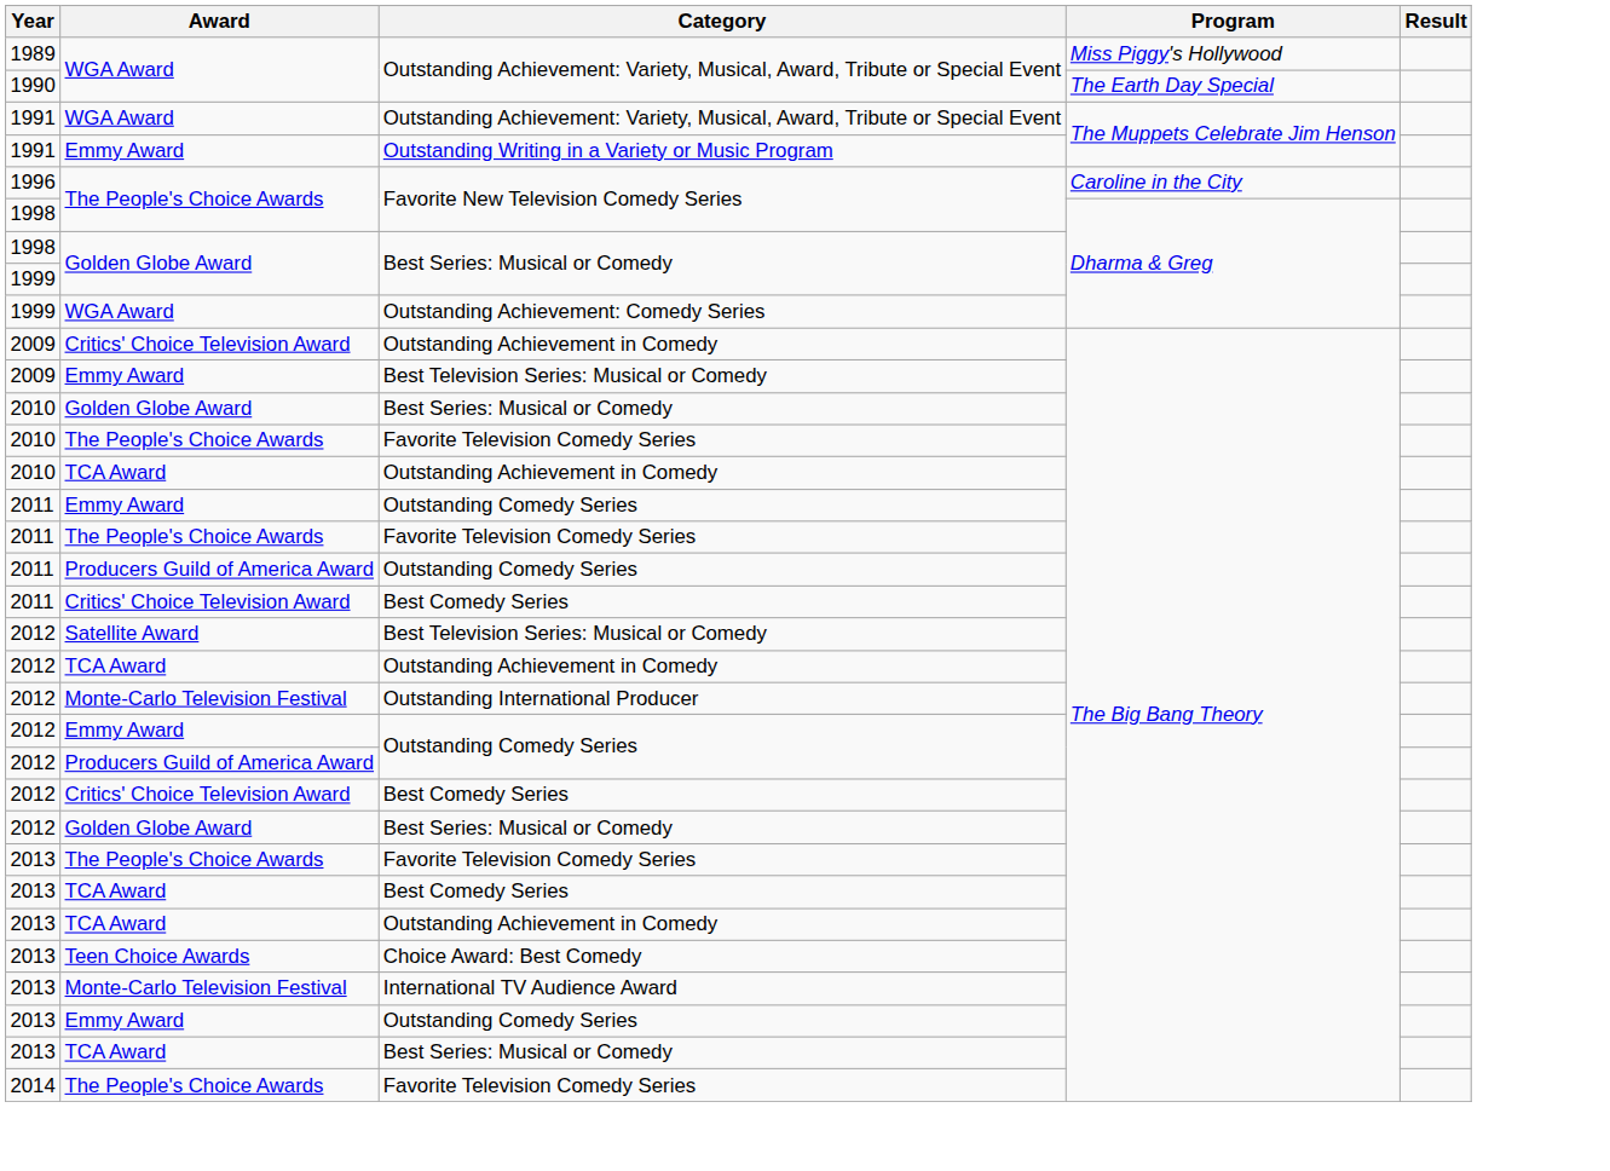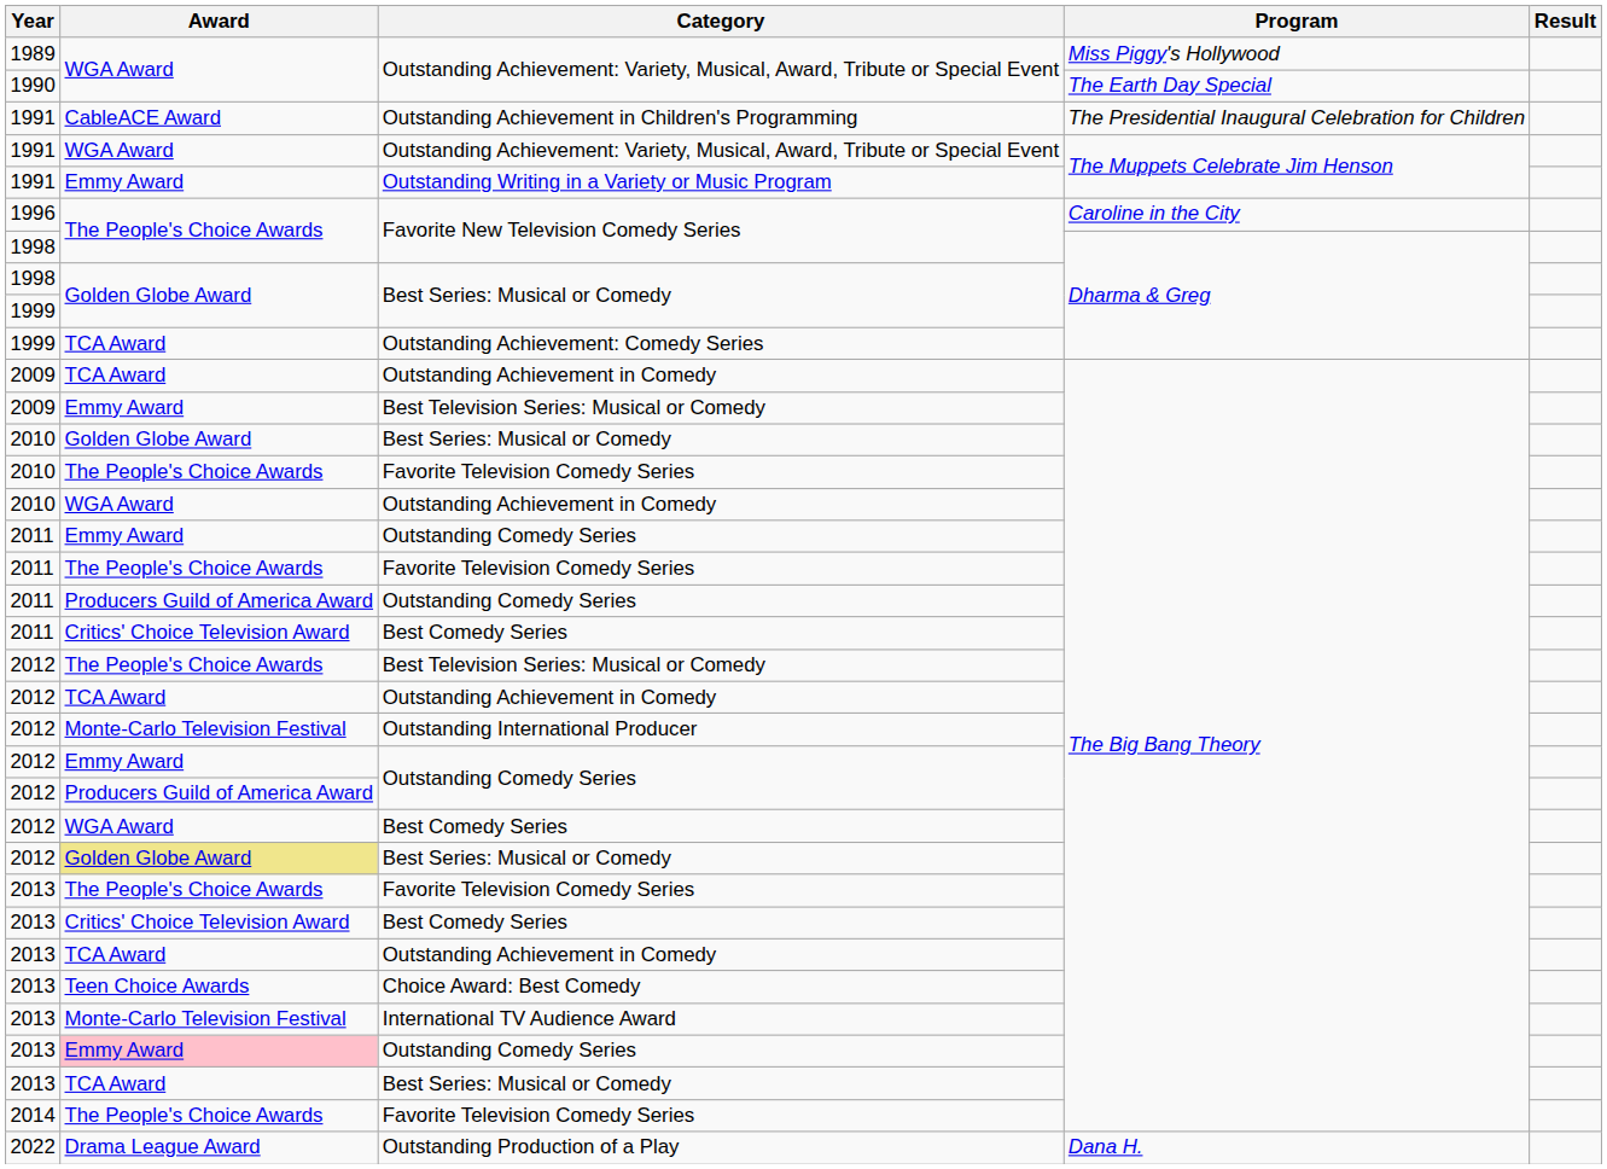 <table class="wikitable plainrowheaders sortable">
 <tr>
 <th scope="col">Year</th>
 <th scope="col">Award</th>
 <th scope="col">Category</th>
 <th scope="col">Program</th>
 <th scope="col">Result</th>
 </tr>
 <tr>
 <td>1989</td>
 <td rowspan="2"><a href='#'>WGA Award</a></td>
 <td rowspan="2">Outstanding Achievement: Variety, Musical, Award, Tribute or Special Event</td>
 <td><em><a href='#'>Miss Piggy</a>'s Hollywood</em></td>
 <td></td>
 </tr>
 <tr>
 <td>1990</td>
 <td><em><a href='#'>The Earth Day Special</a></em></td>
+<td></td>
+</tr>
+<tr>
+<td>1991</td>
+<td><a href='#'>CableACE Award</a></td>
+<td>Outstanding Achievement in Children's Programming</td>
+<td><em>The Presidential Inaugural Celebration for Children </em></td>
 <td></td>
 </tr>
 <tr>
 <td>1991</td>
 <td><a href='#'>WGA Award</a></td>
 <td>Outstanding Achievement: Variety, Musical, Award, Tribute or Special Event</td>
 <td rowspan="2"><em><a href='#'>The Muppets Celebrate Jim Henson</a> </em></td>
 <td></td>
 </tr>
 <tr>
 <td>1991</td>
 <td><a href='#'>Emmy Award</a></td>
 <td><a href='#'>Outstanding Writing in a Variety or Music Program</a></td>
 <td></td>
 </tr>
 <tr>
 <td>1996</td>
 <td rowspan="2"><a href='#'>The People's Choice Awards</a></td>
 <td rowspan="2">Favorite New Television Comedy Series</td>
 <td><em><a href='#'>Caroline in the City</a></em></td>
 <td></td>
 </tr>
 <tr>
 <td>1998</td>
 <td rowspan="4"><em><a href='#'>Dharma & Greg</a></em></td>
 <td></td>
 </tr>
 <tr>
 <td>1998</td>
 <td rowspan="2"><a href='#'>Golden Globe Award</a></td>
 <td rowspan="2">Best Series: Musical or Comedy</td>
 <td></td>
 </tr>
 <tr>
 <td>1999</td>
 <td></td>
 </tr>
 <tr>
 <td>1999</td>
-<td><a href='#'>WGA Award</a></td>
+<td><a href='#'>TCA Award</a></td>
 <td>Outstanding Achievement: Comedy Series</td>
 <td></td>
 </tr>
 <tr>
 <td>2009</td>
-<td><a href='#'>Critics' Choice Television Award</a></td>
+<td><a href='#'>TCA Award</a></td>
 <td>Outstanding Achievement in Comedy</td>
 <td rowspan="24"><em><a href='#'>The Big Bang Theory</a></em></td>
 <td></td>
 </tr>
 <tr>
 <td>2009</td>
 <td><a href='#'>Emmy Award</a></td>
 <td>Best Television Series: Musical or Comedy</td>
 <td></td>
 </tr>
 <tr>
 <td>2010</td>
 <td><a href='#'>Golden Globe Award</a></td>
 <td>Best Series: Musical or Comedy</td>
 <td></td>
 </tr>
 <tr>
 <td>2010</td>
 <td><a href='#'>The People's Choice Awards</a></td>
 <td>Favorite Television Comedy Series</td>
 <td></td>
 </tr>
 <tr>
 <td>2010</td>
-<td><a href='#'>TCA Award</a></td>
+<td><a href='#'>WGA Award</a></td>
 <td>Outstanding Achievement in Comedy</td>
 <td></td>
 </tr>
 <tr>
 <td>2011</td>
 <td><a href='#'>Emmy Award</a></td>
 <td>Outstanding Comedy Series</td>
 <td></td>
 </tr>
 <tr>
 <td>2011</td>
 <td><a href='#'>The People's Choice Awards</a></td>
 <td>Favorite Television Comedy Series</td>
 <td></td>
 </tr>
 <tr>
 <td>2011</td>
 <td><a href='#'>Producers Guild of America Award</a></td>
 <td>Outstanding Comedy Series</td>
 <td></td>
 </tr>
 <tr>
 <td>2011</td>
 <td><a href='#'>Critics' Choice Television Award</a></td>
 <td>Best Comedy Series</td>
 <td></td>
 </tr>
 <tr>
 <td>2012</td>
-<td><a href='#'>Satellite Award</a></td>
+<td><a href='#'>The People's Choice Awards</a></td>
 <td>Best Television Series: Musical or Comedy</td>
 <td></td>
 </tr>
 <tr>
 <td>2012</td>
 <td><a href='#'>TCA Award</a></td>
 <td>Outstanding Achievement in Comedy</td>
 <td></td>
 </tr>
 <tr>
 <td>2012</td>
 <td><a href='#'>Monte-Carlo Television Festival</a></td>
 <td>Outstanding International Producer</td>
 <td></td>
 </tr>
 <tr>
 <td>2012</td>
 <td><a href='#'>Emmy Award</a></td>
 <td rowspan="2">Outstanding Comedy Series</td>
 <td></td>
 </tr>
 <tr>
 <td>2012</td>
 <td><a href='#'>Producers Guild of America Award</a></td>
 <td></td>
 </tr>
 <tr>
 <td>2012</td>
-<td><a href='#'>Critics' Choice Television Award</a></td>
+<td><a href='#'>WGA Award</a></td>
 <td>Best Comedy Series</td>
 <td></td>
 </tr>
 <tr>
 <td>2012</td>
-<td><a href='#'>Golden Globe Award</a></td>
+<td style="background: khaki;"><a href='#'>Golden Globe Award</a></td>
 <td>Best Series: Musical or Comedy</td>
 <td></td>
 </tr>
 <tr>
 <td>2013</td>
 <td><a href='#'>The People's Choice Awards</a></td>
 <td>Favorite Television Comedy Series</td>
 <td></td>
 </tr>
 <tr>
 <td>2013</td>
-<td><a href='#'>TCA Award</a></td>
+<td><a href='#'>Critics' Choice Television Award</a></td>
 <td>Best Comedy Series</td>
 <td></td>
 </tr>
 <tr>
 <td>2013</td>
 <td><a href='#'>TCA Award</a></td>
 <td>Outstanding Achievement in Comedy</td>
 <td></td>
 </tr>
 <tr>
 <td>2013</td>
 <td><a href='#'>Teen Choice Awards</a></td>
 <td>Choice Award: Best Comedy</td>
 <td></td>
 </tr>
 <tr>
 <td>2013</td>
 <td><a href='#'>Monte-Carlo Television Festival</a></td>
 <td>International TV Audience Award</td>
 <td></td>
 </tr>
 <tr>
 <td>2013</td>
-<td><a href='#'>Emmy Award</a></td>
+<td style="background: pink;"><a href='#'>Emmy Award</a></td>
 <td>Outstanding Comedy Series</td>
 <td></td>
 </tr>
 <tr>
 <td>2013</td>
 <td><a href='#'>TCA Award</a></td>
 <td>Best Series: Musical or Comedy</td>
 <td></td>
 </tr>
 <tr>
 <td>2014</td>
 <td><a href='#'>The People's Choice Awards</a></td>
 <td>Favorite Television Comedy Series</td>
 <td></td>
 </tr>
+<tr>
+<td>2022</td>
+<td><a href='#'>Drama League Award</a></td>
+<td>Outstanding Production of a Play</td>
+<td><em><a href='#'>Dana H.</a></em></td>
+<td></td>
+</tr>
 </table>
